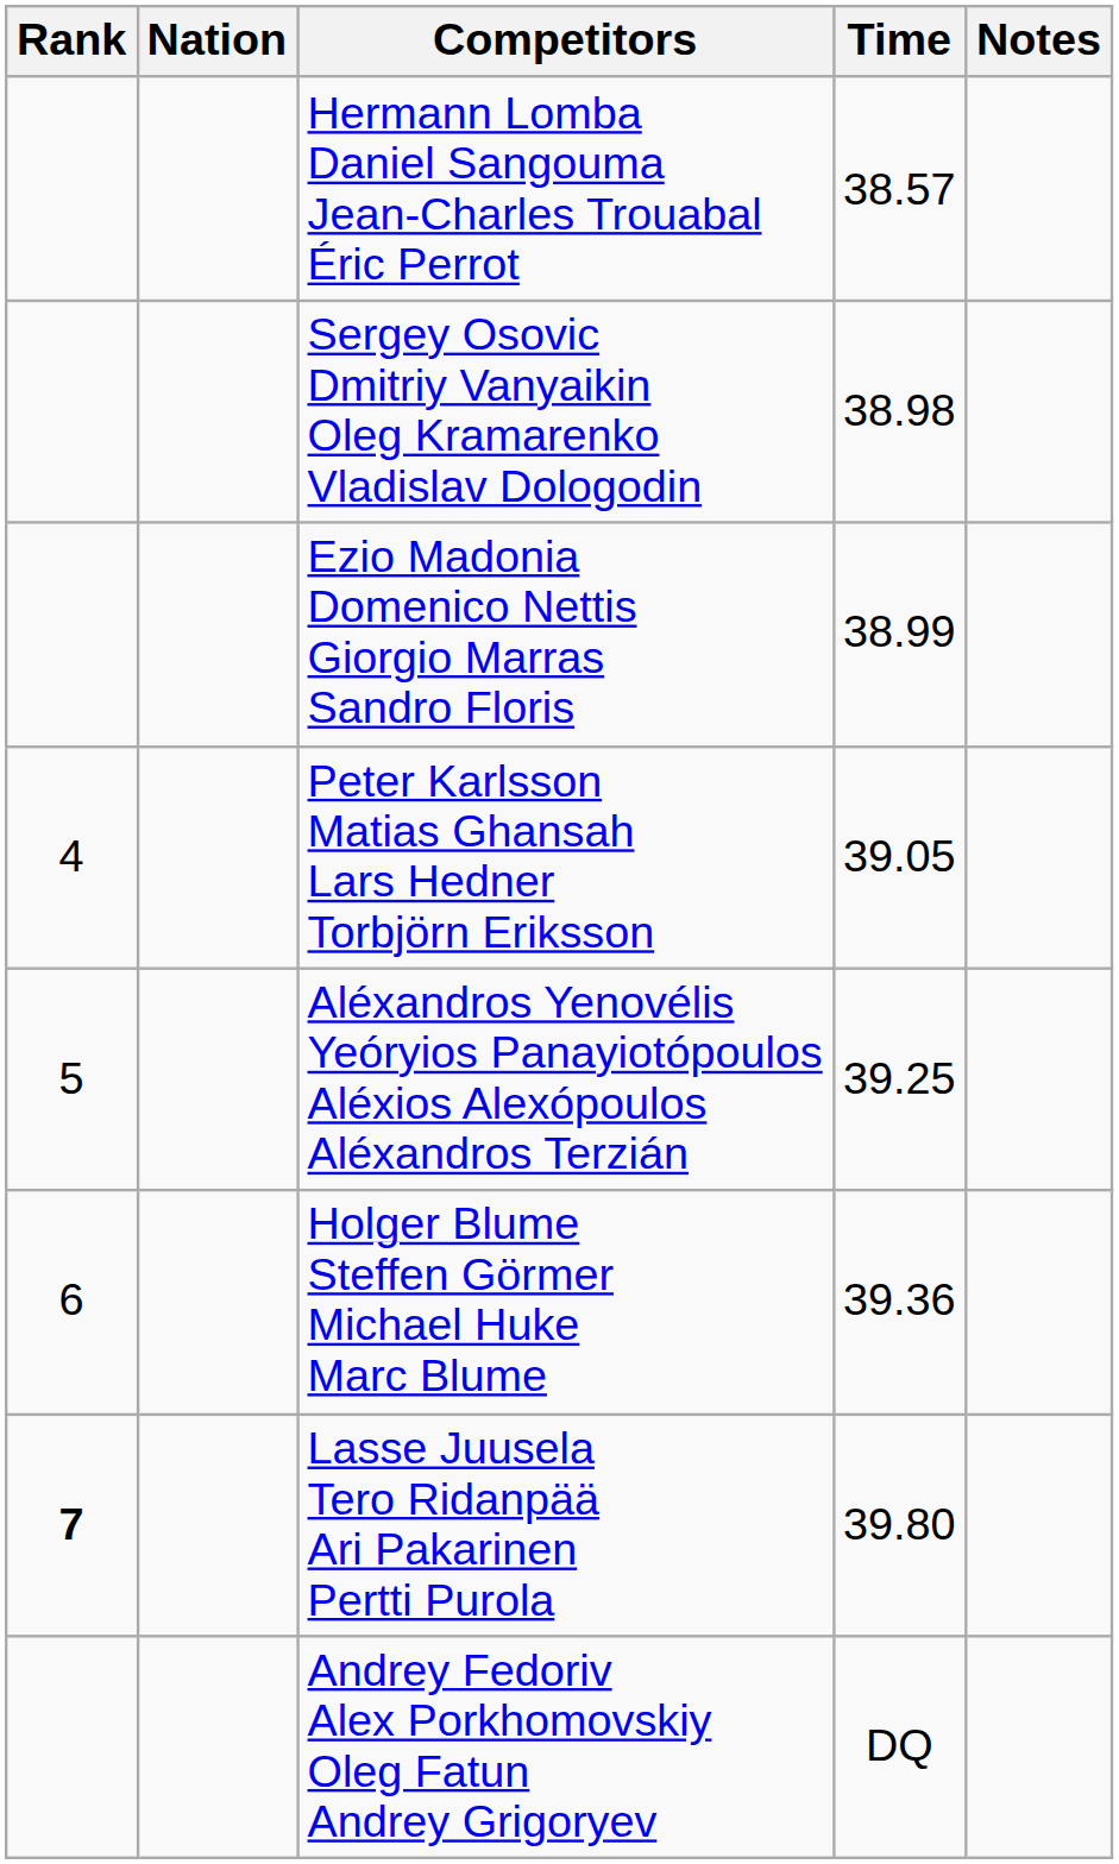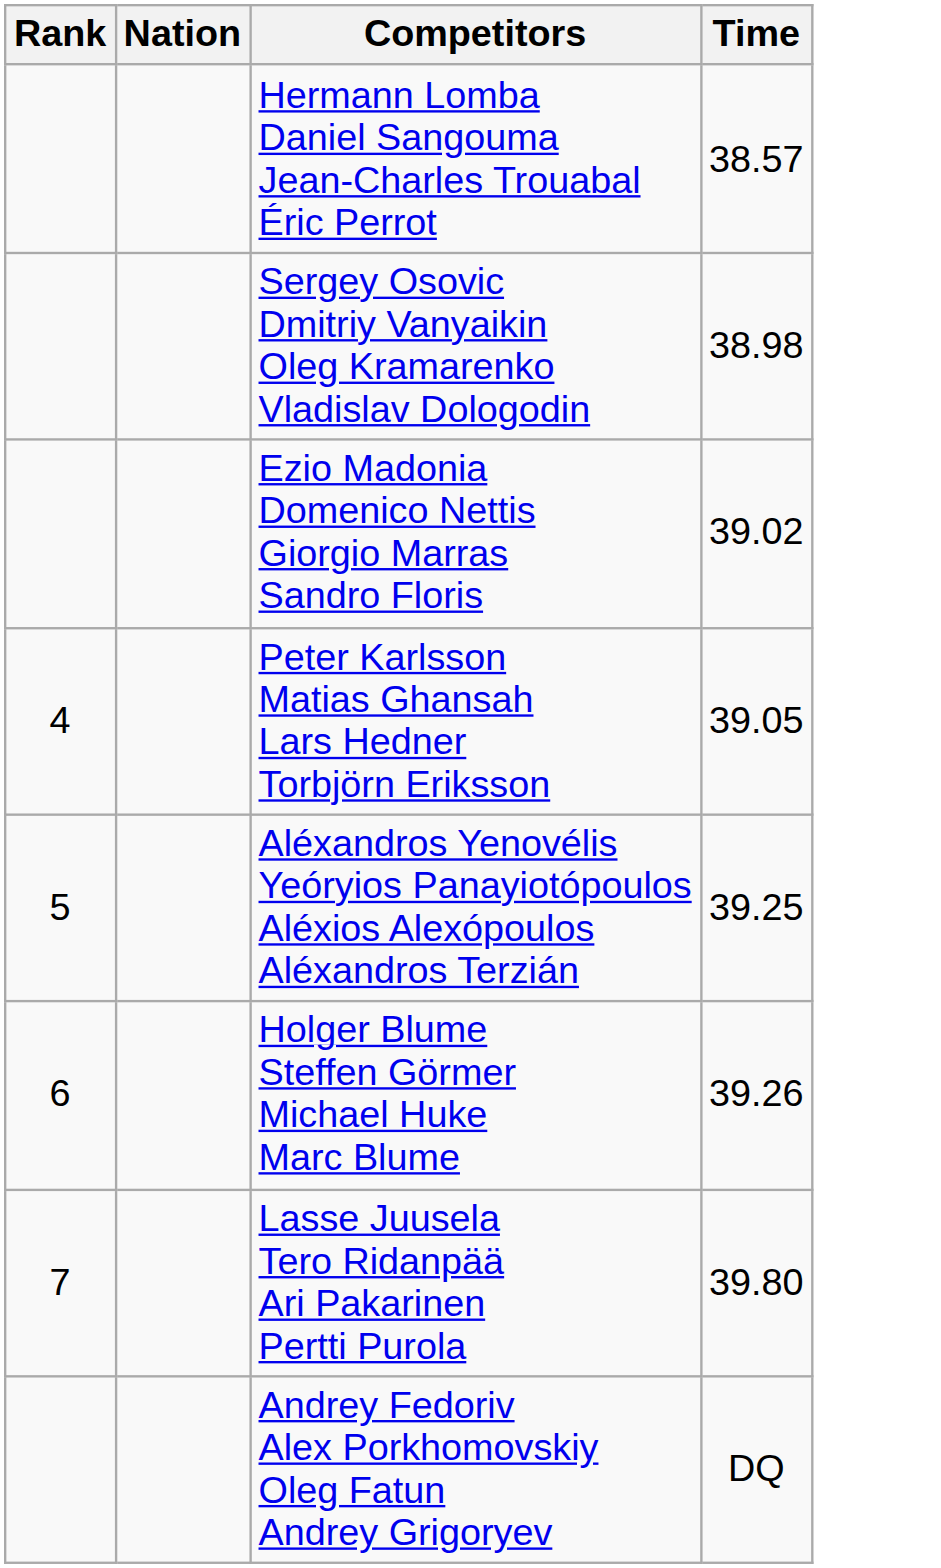 <table class="wikitable sortable" style="text-align:center">
 <tr>
 <th>Rank</th>
 <th>Nation</th>
 <th>Competitors</th>
 <th>Time</th>
-<th>Notes</th>
 </tr>
 <tr>
 <td></td>
 <td align=left></td>
 <td align=left><a href='#'>Hermann Lomba</a><br><a href='#'>Daniel Sangouma</a><br><a href='#'>Jean-Charles Trouabal</a><br><a href='#'>Éric Perrot</a></td>
 <td>38.57</td>
-<td></td>
 </tr>
 <tr>
 <td></td>
 <td align=left></td>
 <td align=left><a href='#'>Sergey Osovic</a><br><a href='#'>Dmitriy Vanyaikin</a><br><a href='#'>Oleg Kramarenko</a><br><a href='#'>Vladislav Dologodin</a></td>
 <td>38.98</td>
-<td></td>
 </tr>
 <tr>
 <td></td>
 <td align=left></td>
 <td align=left><a href='#'>Ezio Madonia</a><br><a href='#'>Domenico Nettis</a><br><a href='#'>Giorgio Marras</a><br><a href='#'>Sandro Floris</a></td>
-<td>38.99</td>
-<td></td>
+<td>39.02</td>
 </tr>
 <tr>
 <td>4</td>
 <td align=left></td>
 <td align=left><a href='#'>Peter Karlsson</a><br><a href='#'>Matias Ghansah</a><br><a href='#'>Lars Hedner</a><br><a href='#'>Torbjörn Eriksson</a></td>
 <td>39.05</td>
-<td></td>
 </tr>
 <tr>
 <td>5</td>
 <td align=left></td>
 <td align=left><a href='#'>Aléxandros Yenovélis</a><br><a href='#'>Yeóryios Panayiotópoulos</a><br><a href='#'>Aléxios Alexópoulos</a><br><a href='#'>Aléxandros Terzián</a></td>
 <td>39.25</td>
-<td></td>
 </tr>
 <tr>
 <td>6</td>
 <td align=left></td>
 <td align=left><a href='#'>Holger Blume</a><br><a href='#'>Steffen Görmer</a><br><a href='#'>Michael Huke</a><br><a href='#'>Marc Blume</a></td>
-<td>39.36</td>
-<td></td>
+<td>39.26</td>
 </tr>
 <tr>
-<td><strong>7</strong></td>
+<td>7</td>
 <td align=left></td>
 <td align=left><a href='#'>Lasse Juusela</a><br><a href='#'>Tero Ridanpää</a><br><a href='#'>Ari Pakarinen</a><br><a href='#'>Pertti Purola</a></td>
 <td>39.80</td>
-<td></td>
 </tr>
 <tr>
 <td></td>
 <td align=left></td>
 <td align=left><a href='#'>Andrey Fedoriv</a><br><a href='#'>Alex Porkhomovskiy</a><br><a href='#'>Oleg Fatun</a><br><a href='#'>Andrey Grigoryev</a></td>
 <td>DQ</td>
-<td></td>
 </tr>
 </table>
